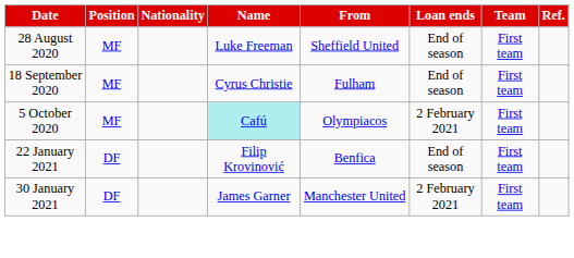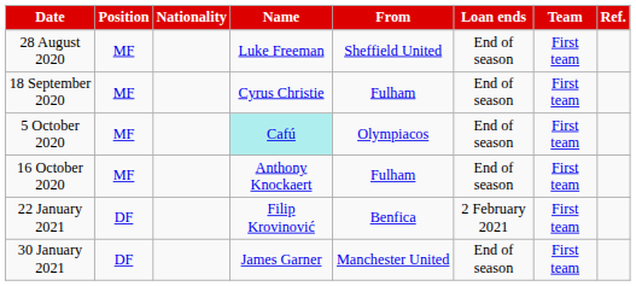 <table class="wikitable"  style="text-align:center; font-size:90%; ">
 <tr>
 <th style="background:#DD0000; color:#FFFFFF; width:120px;">Date</th>
 <th style="background:#DD0000; color:#FFFFFF; width:50px;">Position</th>
 <th style="background:#DD0000; color:#FFFFFF; width:50px;">Nationality</th>
 <th style="background:#DD0000; color:#FFFFFF; width:150px;">Name</th>
 <th style="background:#DD0000; color:#FFFFFF; width:200px;">From</th>
 <th style="background:#DD0000; color:#FFFFFF; width:110px;">Loan ends</th>
 <th style="background:#DD0000; color:#FFFFFF; width:100px;">Team</th>
 <th style="background:#DD0000; color:#FFFFFF; width:25px;">Ref.</th>
 </tr>
 <tr>
 <td>28 August 2020</td>
 <td><a href='#'>MF</a></td>
 <td></td>
 <td><a href='#'>Luke Freeman</a></td>
 <td> <a href='#'>Sheffield United</a></td>
 <td>End of season</td>
 <td><a href='#'>First team</a></td>
 <td></td>
 </tr>
 <tr>
 <td>18 September 2020</td>
 <td><a href='#'>MF</a></td>
 <td></td>
 <td><a href='#'>Cyrus Christie</a></td>
 <td> <a href='#'>Fulham</a></td>
 <td>End of season</td>
 <td><a href='#'>First team</a></td>
 <td></td>
 </tr>
 <tr>
 <td>5 October 2020</td>
 <td><a href='#'>MF</a></td>
 <td></td>
 <td style="background: paleturquoise;"><a href='#'>Cafú</a></td>
 <td> <a href='#'>Olympiacos</a></td>
-<td>2 February 2021</td>
+<td>End of season</td>
+<td><a href='#'>First team</a></td>
+<td></td>
+</tr>
+<tr>
+<td>16 October 2020</td>
+<td><a href='#'>MF</a></td>
+<td></td>
+<td><a href='#'>Anthony Knockaert</a></td>
+<td> <a href='#'>Fulham</a></td>
+<td>End of season</td>
 <td><a href='#'>First team</a></td>
 <td></td>
 </tr>
 <tr>
 <td>22 January 2021</td>
 <td><a href='#'>DF</a></td>
 <td></td>
 <td><a href='#'>Filip Krovinović</a></td>
 <td> <a href='#'>Benfica</a></td>
-<td>End of season</td>
+<td>2 February 2021</td>
 <td><a href='#'>First team</a></td>
 <td></td>
 </tr>
 <tr>
 <td>30 January 2021</td>
 <td><a href='#'>DF</a></td>
 <td></td>
 <td><a href='#'>James Garner</a></td>
 <td> <a href='#'>Manchester United</a></td>
-<td>2 February 2021</td>
+<td>End of season</td>
 <td><a href='#'>First team</a></td>
 <td></td>
 </tr>
 </table>
